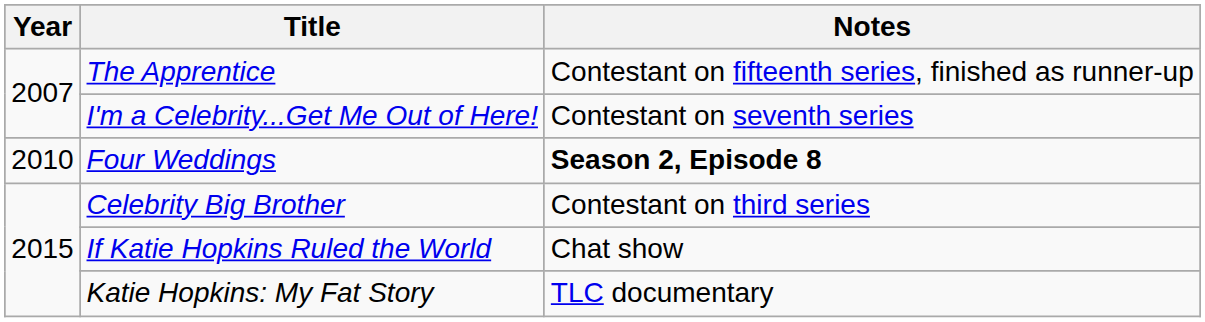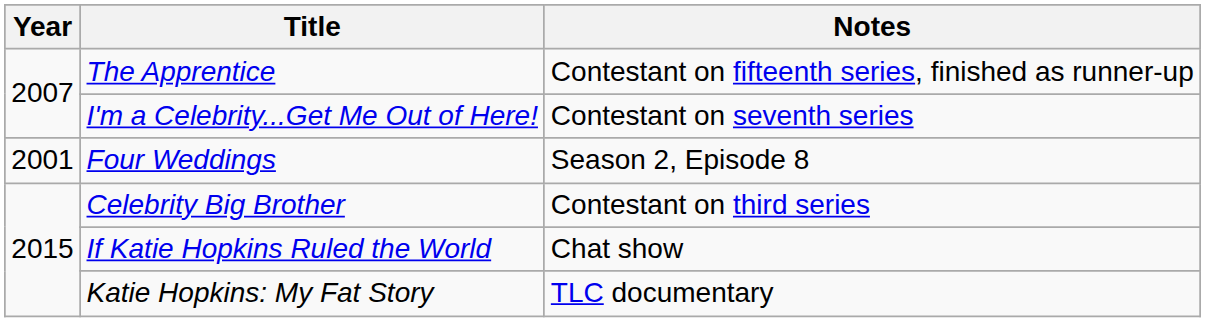 <table class="wikitable sortable">
 <tr>
 <th>Year</th>
 <th>Title</th>
 <th>Notes</th>
 </tr>
 <tr>
 <td rowspan="2">2007</td>
 <td><em><a href='#'>The Apprentice</a></em></td>
 <td>Contestant on <a href='#'>fifteenth series</a>, finished as runner-up</td>
 </tr>
 <tr>
 <td><em><a href='#'>I'm a Celebrity...Get Me Out of Here!</a></em></td>
 <td>Contestant on <a href='#'>seventh series</a></td>
 </tr>
 <tr>
-<td>2010</td>
+<td>2001</td>
 <td><em><a href='#'>Four Weddings</a></em></td>
-<td><strong>Season 2, Episode 8</strong></td>
+<td>Season 2, Episode 8</td>
 </tr>
 <tr>
 <td rowspan="3">2015</td>
 <td><em><a href='#'>Celebrity Big Brother</a></em></td>
 <td>Contestant on <a href='#'>third series</a></td>
 </tr>
 <tr>
 <td><em><a href='#'>If Katie Hopkins Ruled the World</a></em></td>
 <td>Chat show</td>
 </tr>
 <tr>
 <td><em>Katie Hopkins: My Fat Story</em></td>
 <td><a href='#'>TLC</a> documentary</td>
 </tr>
 </table>
